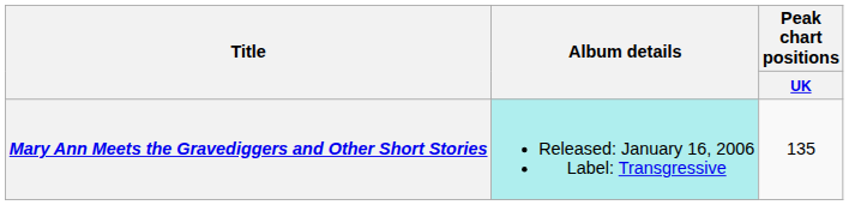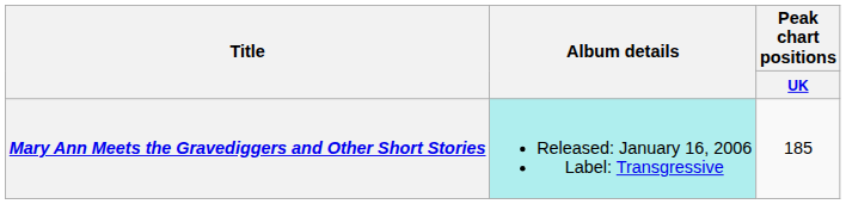 <table class="wikitable plainrowheaders" style="text-align:center">
 <tr>
 <th scope="col" rowspan="2">Title</th>
 <th scope="col" rowspan="2">Album details</th>
 <th scope="col" colspan="1">Peak chart positions</th>
 </tr>
 <tr>
 <th style="width:1em"><small><a href='#'>UK</a></small><br></th>
 </tr>
 <tr>
 <th scope="row"><em><a href='#'>Mary Ann Meets the Gravediggers and Other Short Stories</a></em></th>
 <td style="background: paleturquoise;"><br><ul><li>Released: January 16, 2006</li><li>Label: <a href='#'>Transgressive</a></li></ul></td>
-<td>135</td>
+<td>185</td>
 </tr>
 </table>
